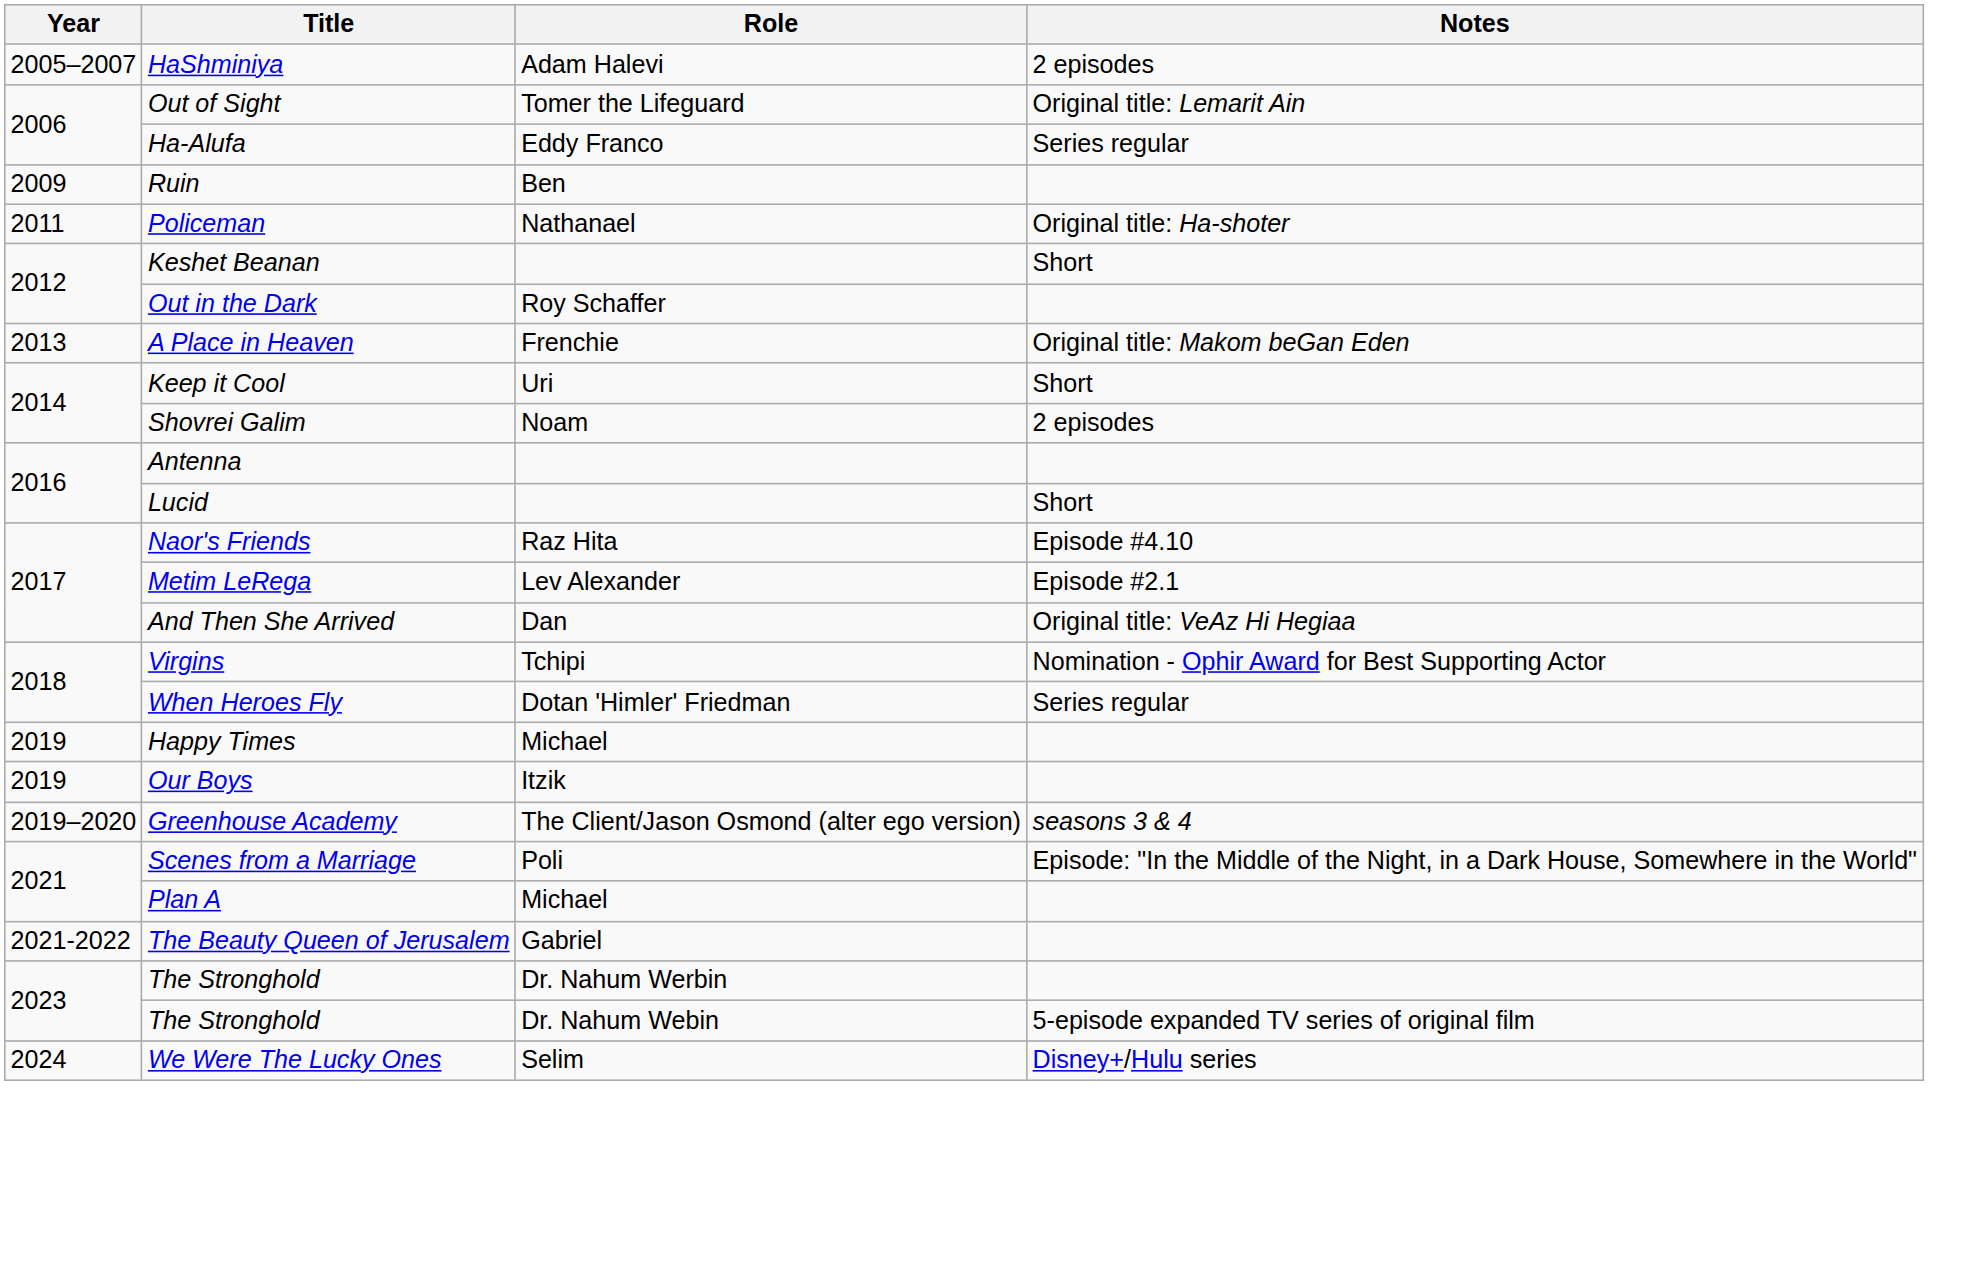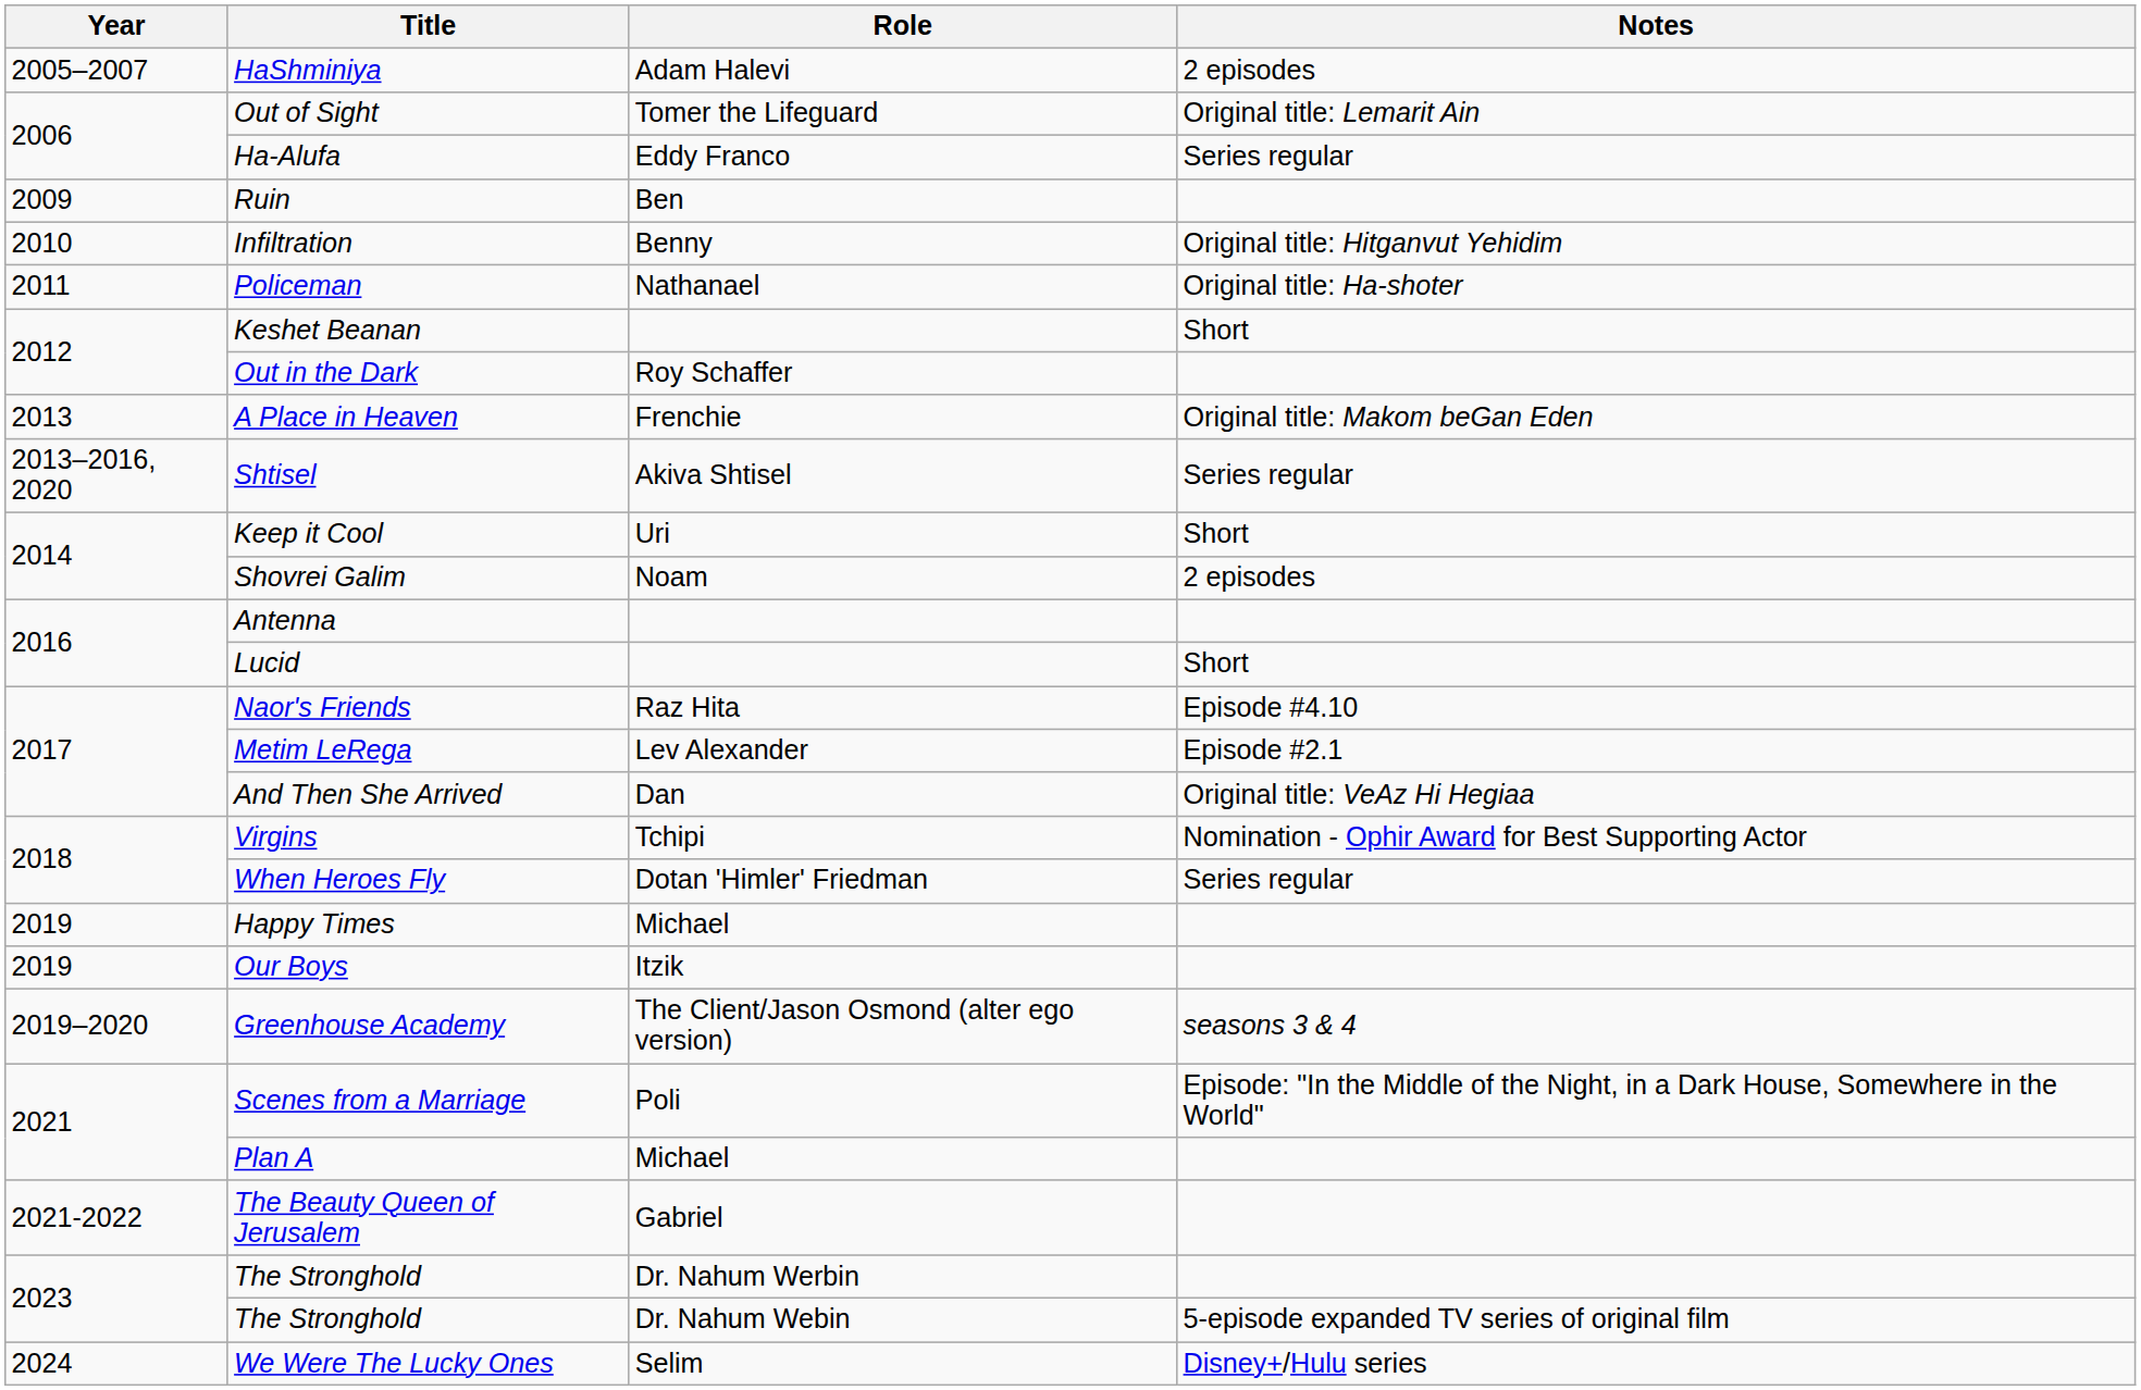 <table class="wikitable sortable">
 <tr>
 <th>Year</th>
 <th>Title</th>
 <th>Role</th>
 <th>Notes</th>
 </tr>
 <tr>
 <td>2005–2007</td>
 <td><em><a href='#'>HaShminiya</a></em></td>
 <td>Adam Halevi</td>
 <td>2 episodes</td>
 </tr>
 <tr>
 <td rowspan=2>2006</td>
 <td><em>Out of Sight</em></td>
 <td>Tomer the Lifeguard</td>
 <td>Original title: <em>Lemarit Ain</em></td>
 </tr>
 <tr>
 <td><em>Ha-Alufa</em></td>
 <td>Eddy Franco</td>
 <td>Series regular</td>
 </tr>
 <tr>
 <td>2009</td>
 <td><em>Ruin</em></td>
 <td>Ben</td>
 <td></td>
 </tr>
 <tr>
+<td>2010</td>
+<td><em>Infiltration</em></td>
+<td>Benny</td>
+<td>Original title: <em>Hitganvut Yehidim</em></td>
+</tr>
+<tr>
 <td>2011</td>
 <td><em><a href='#'>Policeman</a></em></td>
 <td>Nathanael</td>
 <td>Original title: <em>Ha-shoter</em></td>
 </tr>
 <tr>
 <td rowspan=2>2012</td>
 <td><em>Keshet Beanan</em></td>
 <td></td>
 <td>Short</td>
 </tr>
 <tr>
 <td><em><a href='#'>Out in the Dark</a></em></td>
 <td>Roy Schaffer</td>
 <td></td>
 </tr>
 <tr>
 <td>2013</td>
 <td><em><a href='#'>A Place in Heaven</a></em></td>
 <td>Frenchie</td>
 <td>Original title: <em>Makom beGan Eden</em></td>
+</tr>
+<tr>
+<td>2013–2016, 2020</td>
+<td><em><a href='#'>Shtisel</a></em></td>
+<td>Akiva Shtisel</td>
+<td>Series regular</td>
 </tr>
 <tr>
 <td rowspan=2>2014</td>
 <td><em>Keep it Cool</em></td>
 <td>Uri</td>
 <td>Short</td>
 </tr>
 <tr>
 <td><em>Shovrei Galim</em></td>
 <td>Noam</td>
 <td>2 episodes</td>
 </tr>
 <tr>
 <td rowspan=2>2016</td>
 <td><em>Antenna</em></td>
 <td></td>
 <td></td>
 </tr>
 <tr>
 <td><em>Lucid</em></td>
 <td></td>
 <td>Short</td>
 </tr>
 <tr>
 <td rowspan=3>2017</td>
 <td><em><a href='#'>Naor's Friends</a></em></td>
 <td>Raz Hita</td>
 <td>Episode #4.10</td>
 </tr>
 <tr>
 <td><em><a href='#'>Metim LeRega</a></em></td>
 <td>Lev Alexander</td>
 <td>Episode #2.1</td>
 </tr>
 <tr>
 <td><em>And Then She Arrived</em></td>
 <td>Dan</td>
 <td>Original title: <em>VeAz Hi Hegiaa</em></td>
 </tr>
 <tr>
 <td rowspan=2>2018</td>
 <td><em><a href='#'>Virgins</a></em></td>
 <td>Tchipi</td>
 <td>Nomination - <a href='#'>Ophir Award</a> for Best Supporting Actor</td>
 </tr>
 <tr>
 <td><em><a href='#'>When Heroes Fly</a></em></td>
 <td>Dotan 'Himler' Friedman</td>
 <td>Series regular</td>
 </tr>
 <tr>
 <td>2019</td>
 <td><em>Happy Times</em></td>
 <td>Michael</td>
 <td></td>
 </tr>
 <tr>
 <td>2019</td>
 <td><em><a href='#'>Our Boys</a></em></td>
 <td>Itzik</td>
 <td></td>
 </tr>
 <tr>
 <td>2019–2020</td>
 <td><em><a href='#'>Greenhouse Academy</a></em></td>
 <td>The Client/Jason Osmond (alter ego version)</td>
 <td><em>seasons 3 & 4</em></td>
 </tr>
 <tr>
 <td rowspan=2>2021</td>
 <td><em><a href='#'>Scenes from a Marriage</a></em></td>
 <td>Poli</td>
 <td>Episode: "In the Middle of the Night, in a Dark House, Somewhere in the World"</td>
 </tr>
 <tr>
 <td><em><a href='#'>Plan A</a></em></td>
 <td>Michael</td>
 <td></td>
 </tr>
 <tr>
 <td>2021-2022</td>
 <td><em><a href='#'>The Beauty Queen of Jerusalem</a></em></td>
 <td>Gabriel</td>
 </tr>
 <tr>
 <td rowspan=2>2023</td>
 <td><em>The Stronghold</em></td>
 <td>Dr. Nahum Werbin</td>
 <td></td>
 </tr>
 <tr>
 <td><em>The Stronghold</em></td>
 <td>Dr. Nahum Webin</td>
 <td>5-episode expanded TV series of original film</td>
 </tr>
 <tr>
 <td>2024</td>
 <td><em><a href='#'>We Were The Lucky Ones</a></em></td>
 <td>Selim</td>
 <td><a href='#'>Disney+</a>/<a href='#'>Hulu</a> series</td>
 </tr>
 </table>
